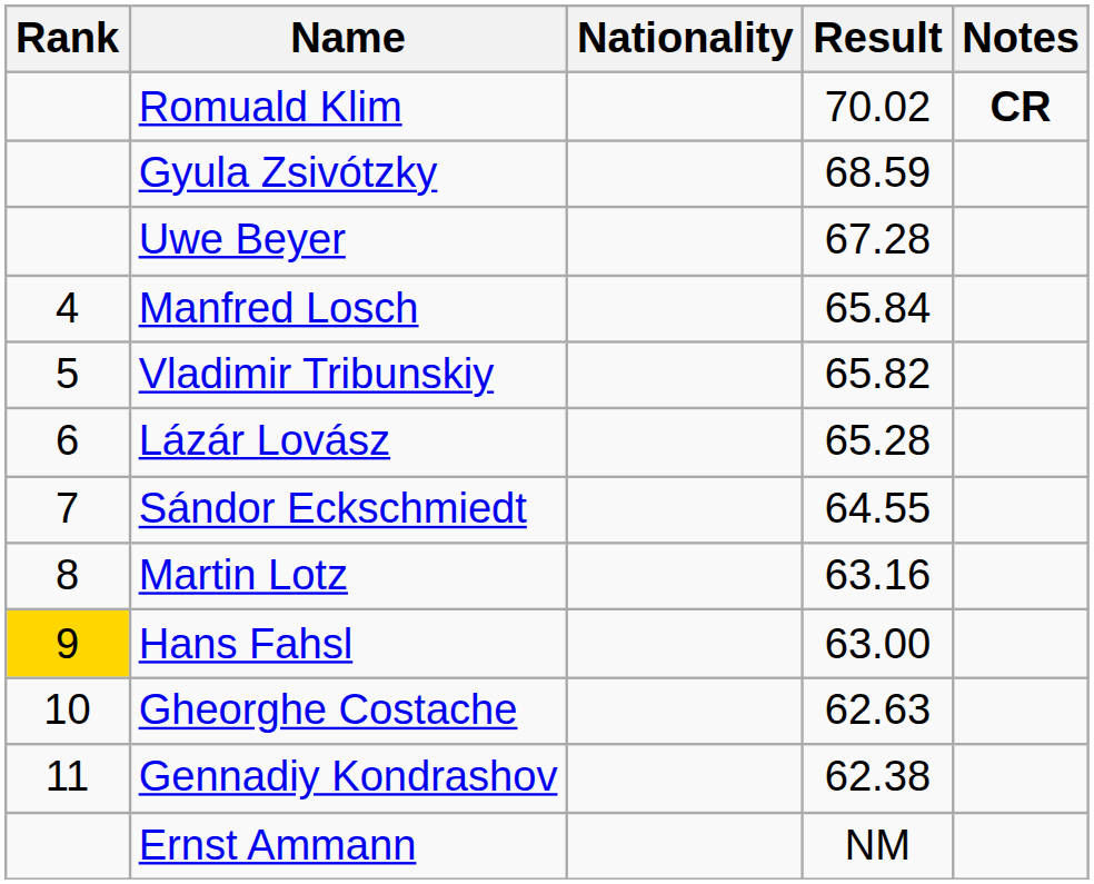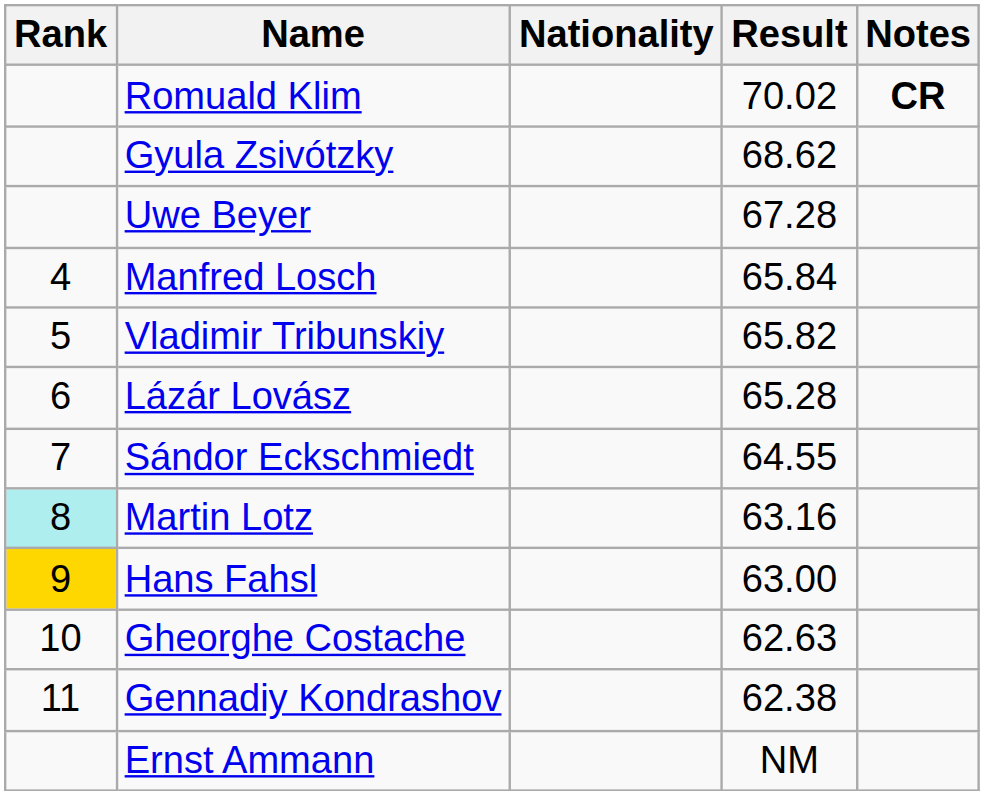 <table class="wikitable sortable" style="text-align:center">
 <tr>
 <th>Rank</th>
 <th>Name</th>
 <th>Nationality</th>
 <th>Result</th>
 <th>Notes</th>
 </tr>
 <tr>
 <td></td>
 <td align=left><a href='#'>Romuald Klim</a></td>
 <td align=left></td>
 <td>70.02</td>
 <td><strong>CR</strong></td>
 </tr>
 <tr>
 <td></td>
 <td align=left><a href='#'>Gyula Zsivótzky</a></td>
 <td align=left></td>
-<td>68.59</td>
+<td>68.62</td>
 <td></td>
 </tr>
 <tr>
 <td></td>
 <td align=left><a href='#'>Uwe Beyer</a></td>
 <td align=left></td>
 <td>67.28</td>
 <td></td>
 </tr>
 <tr>
 <td>4</td>
 <td align=left><a href='#'>Manfred Losch</a></td>
 <td align=left></td>
 <td>65.84</td>
 <td></td>
 </tr>
 <tr>
 <td>5</td>
 <td align=left><a href='#'>Vladimir Tribunskiy</a></td>
 <td align=left></td>
 <td>65.82</td>
 <td></td>
 </tr>
 <tr>
 <td>6</td>
 <td align=left><a href='#'>Lázár Lovász</a></td>
 <td align=left></td>
 <td>65.28</td>
 <td></td>
 </tr>
 <tr>
 <td>7</td>
 <td align=left><a href='#'>Sándor Eckschmiedt</a></td>
 <td align=left></td>
 <td>64.55</td>
 <td></td>
 </tr>
 <tr>
-<td>8</td>
+<td style="background: paleturquoise;">8</td>
 <td align=left><a href='#'>Martin Lotz</a></td>
 <td align=left></td>
 <td>63.16</td>
 <td></td>
 </tr>
 <tr>
 <td style="background: gold;">9</td>
 <td align=left><a href='#'>Hans Fahsl</a></td>
 <td align=left></td>
 <td>63.00</td>
 <td></td>
 </tr>
 <tr>
 <td>10</td>
 <td align=left><a href='#'>Gheorghe Costache</a></td>
 <td align=left></td>
 <td>62.63</td>
 <td></td>
 </tr>
 <tr>
 <td>11</td>
 <td align=left><a href='#'>Gennadiy Kondrashov</a></td>
 <td align=left></td>
 <td>62.38</td>
 <td></td>
 </tr>
 <tr>
 <td></td>
 <td align=left><a href='#'>Ernst Ammann</a></td>
 <td align=left></td>
 <td>NM</td>
 <td></td>
 </tr>
 </table>
